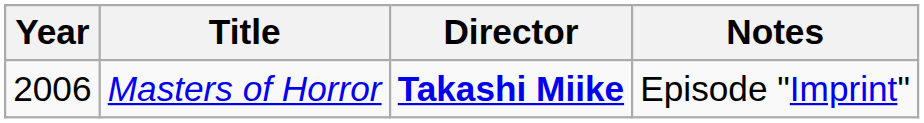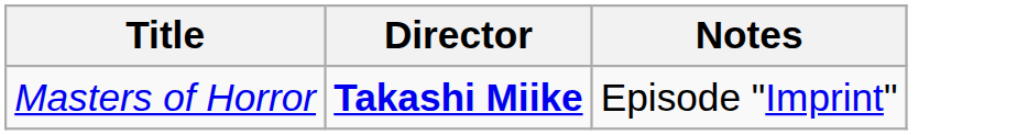 <table class="wikitable">
 <tr>
-<th>Year</th>
 <th>Title</th>
 <th>Director</th>
 <th>Notes</th>
 </tr>
 <tr>
-<td>2006</td>
 <td><em><a href='#'>Masters of Horror</a></em></td>
 <td><strong><a href='#'>Takashi Miike</a></strong></td>
 <td>Episode "<a href='#'>Imprint</a>"</td>
 </tr>
 </table>
